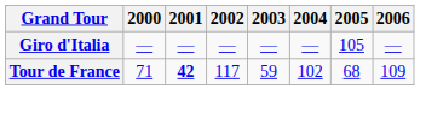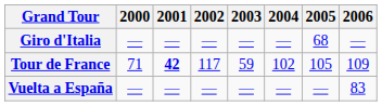 <table class="wikitable plainrowheaders">
 <tr>
 <th scope="col"><a href='#'>Grand Tour</a></th>
 <th scope="col">2000</th>
 <th scope="col">2001</th>
 <th scope="col">2002</th>
 <th scope="col">2003</th>
 <th scope="col">2004</th>
 <th scope="col">2005</th>
 <th scope="col">2006</th>
 </tr>
 <tr style="text-align:center;">
 <th scope="row"> <a href='#'>Giro d'Italia</a></th>
 <td><a href='#'>—</a></td>
 <td><a href='#'>—</a></td>
 <td><a href='#'>—</a></td>
 <td><a href='#'>—</a></td>
 <td><a href='#'>—</a></td>
-<td><a href='#'>105</a></td>
+<td><a href='#'>68</a></td>
 <td><a href='#'>—</a></td>
 </tr>
 <tr style="text-align:center;">
 <th scope="row"> <a href='#'>Tour de France</a></th>
 <td><a href='#'>71</a></td>
 <td><strong><a href='#'>42</a></strong></td>
 <td><a href='#'>117</a></td>
 <td><a href='#'>59</a></td>
 <td><a href='#'>102</a></td>
-<td><a href='#'>68</a></td>
+<td><a href='#'>105</a></td>
 <td><a href='#'>109</a></td>
 </tr>
+<tr style="text-align:center;">
+<th scope="row"> <a href='#'>Vuelta a España</a></th>
+<td><a href='#'>—</a></td>
+<td><a href='#'>—</a></td>
+<td><a href='#'>—</a></td>
+<td><a href='#'>—</a></td>
+<td><a href='#'>—</a></td>
+<td><a href='#'>—</a></td>
+<td><a href='#'>83</a></td>
+</tr>
 </table>
